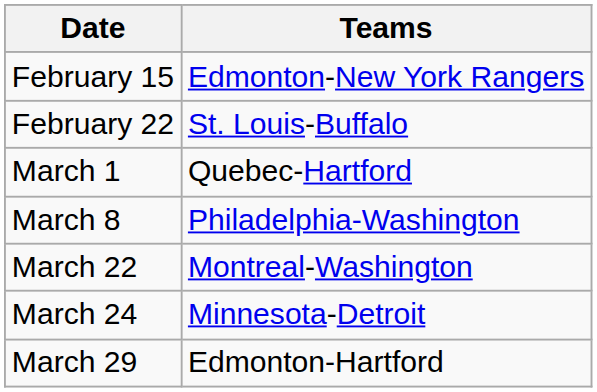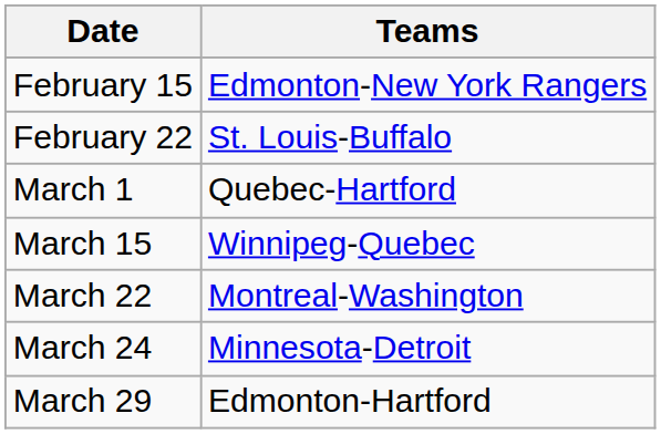 <table class="wikitable">
 <tr>
 <th>Date</th>
 <th>Teams</th>
 </tr>
 <tr>
 <td>February 15</td>
 <td><a href='#'>Edmonton</a>-<a href='#'>New York Rangers</a></td>
 </tr>
 <tr>
 <td>February 22</td>
 <td><a href='#'>St. Louis</a>-<a href='#'>Buffalo</a></td>
 </tr>
 <tr>
 <td>March 1</td>
 <td>Quebec-<a href='#'>Hartford</a></td>
 </tr>
 <tr>
-<td>March 8</td>
-<td><a href='#'>Philadelphia-Washington</a></td>
+<td>March 15</td>
+<td><a href='#'>Winnipeg</a>-<a href='#'>Quebec</a></td>
 </tr>
 <tr>
 <td>March 22</td>
 <td><a href='#'>Montreal</a>-<a href='#'>Washington</a></td>
 </tr>
 <tr>
 <td>March 24</td>
 <td><a href='#'>Minnesota</a>-<a href='#'>Detroit</a></td>
 </tr>
 <tr>
 <td>March 29</td>
 <td>Edmonton-Hartford</td>
 </tr>
 </table>
